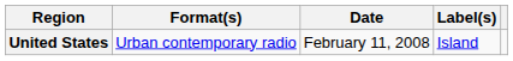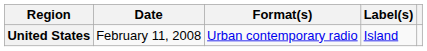 <table class="wikitable sortable plainrowheaders">
 <tr>
 <th scope="col">Region</th>
+<th scope="col">Date</th>
 <th scope="col">Format(s)</th>
-<th scope="col">Date</th>
 <th scope="col">Label(s)</th>
 <th scope="col"></th>
 </tr>
 <tr>
 <th scope="row">United States</th>
+<td>February 11, 2008</td>
 <td><a href='#'>Urban contemporary radio</a></td>
-<td>February 11, 2008</td>
 <td><a href='#'>Island</a></td>
 <td></td>
 </tr>
 </table>
